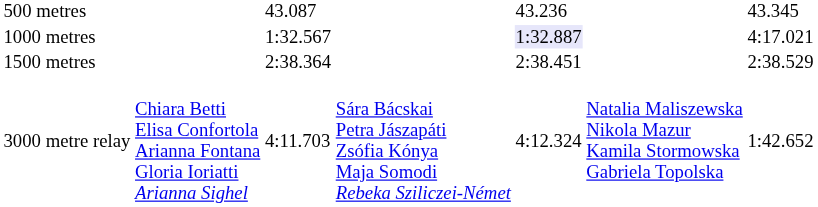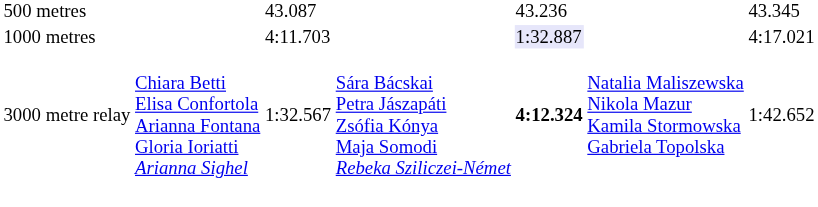 <table>
 <tr>
 <td>500 metres</td>
 <td></td>
 <td>43.087</td>
 <td></td>
 <td>43.236</td>
 <td></td>
 <td>43.345</td>
 </tr>
 <tr>
 <td>1000 metres</td>
 <td></td>
-<td>1:32.567</td>
+<td>4:11.703</td>
 <td></td>
 <td style="background: lavender;">1:32.887</td>
 <td></td>
 <td>4:17.021</td>
 </tr>
 <tr>
-<td>1500 metres</td>
-<td></td>
-<td>2:38.364</td>
-<td></td>
-<td>2:38.451</td>
-<td></td>
-<td>2:38.529</td>
-</tr>
-<tr>
 <td>3000 metre relay</td>
 <td valign=top><br><a href='#'>Chiara Betti</a><br><a href='#'>Elisa Confortola</a><br><a href='#'>Arianna Fontana</a><br><a href='#'>Gloria Ioriatti</a><br><em><a href='#'>Arianna Sighel</a></em></td>
-<td>4:11.703</td>
+<td>1:32.567</td>
 <td valign=top><br><a href='#'>Sára Bácskai</a><br><a href='#'>Petra Jászapáti</a><br><a href='#'>Zsófia Kónya</a><br><a href='#'>Maja Somodi</a><br><em><a href='#'>Rebeka Sziliczei-Német</a></em></td>
-<td>4:12.324</td>
+<td><strong>4:12.324</strong></td>
 <td valign=top><br><a href='#'>Natalia Maliszewska</a><br><a href='#'>Nikola Mazur</a><br><a href='#'>Kamila Stormowska</a><br><a href='#'>Gabriela Topolska</a></td>
 <td>1:42.652</td>
 </tr>
 </table>
